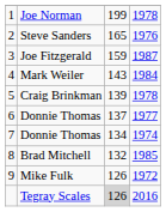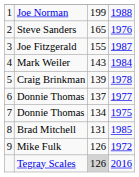 <table class="wikitable">
 <tr>
 </tr>
 <tr>
 <td>1</td>
 <td><a href='#'>Joe Norman</a></td>
 <td>199</td>
-<td><a href='#'>1978</a></td>
+<td><a href='#'>1988</a></td>
 </tr>
 <tr>
 <td>2</td>
 <td>Steve Sanders</td>
 <td>165</td>
 <td><a href='#'>1976</a></td>
 </tr>
 <tr>
 <td>3</td>
 <td>Joe Fitzgerald</td>
-<td>159</td>
+<td>155</td>
 <td><a href='#'>1987</a></td>
 </tr>
 <tr>
 <td>4</td>
 <td>Mark Weiler</td>
 <td>143</td>
 <td><a href='#'>1984</a></td>
 </tr>
 <tr>
 <td>5</td>
 <td>Craig Brinkman</td>
 <td>139</td>
 <td><a href='#'>1978</a></td>
 </tr>
 <tr>
 <td>6</td>
 <td>Donnie Thomas</td>
 <td>137</td>
 <td><a href='#'>1977</a></td>
 </tr>
 <tr>
 <td>7</td>
 <td>Donnie Thomas</td>
 <td>134</td>
-<td><a href='#'>1974</a></td>
+<td><a href='#'>1975</a></td>
 </tr>
 <tr>
 <td>8</td>
 <td>Brad Mitchell</td>
-<td>132</td>
+<td>131</td>
 <td><a href='#'>1985</a></td>
 </tr>
 <tr>
 <td>9</td>
 <td>Mike Fulk</td>
 <td>126</td>
 <td><a href='#'>1972</a></td>
 </tr>
 <tr>
 <td></td>
 <td><a href='#'>Tegray Scales</a></td>
 <td style="background: lightgrey;">126</td>
 <td><a href='#'>2016</a></td>
 </tr>
 </table>
